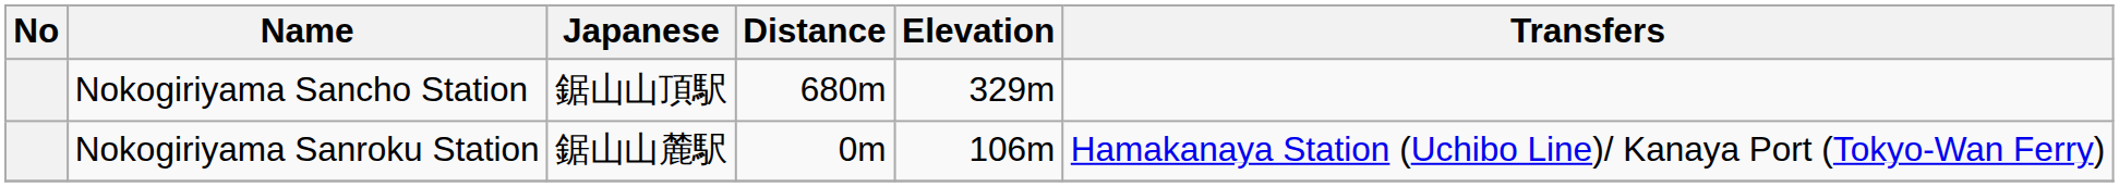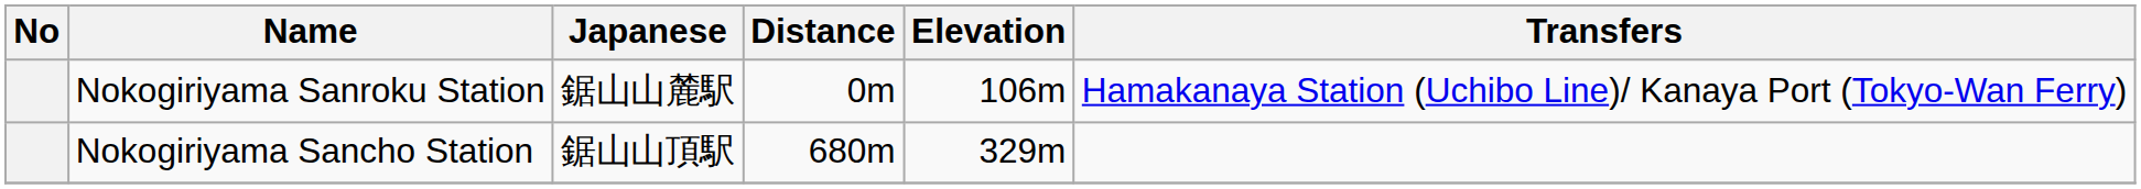 <table class="wikitable">
 <tr>
 <th>No</th>
 <th>Name</th>
 <th>Japanese</th>
 <th>Distance</th>
 <th>Elevation</th>
 <th>Transfers</th>
 </tr>
 <tr>
 <th></th>
+<td>Nokogiriyama Sanroku Station</td>
+<td>鋸山山麓駅</td>
+<td align=right>0m</td>
+<td align=right>106m</td>
+<td><a href='#'>Hamakanaya Station</a> (<a href='#'>Uchibo Line</a>)/ Kanaya Port (<a href='#'>Tokyo-Wan Ferry</a>)</td>
+</tr>
+<tr>
+<th></th>
 <td>Nokogiriyama Sancho Station</td>
 <td>鋸山山頂駅</td>
 <td align=right>680m</td>
 <td align=right>329m</td>
 <td></td>
 </tr>
 <tr>
-<th></th>
-<td>Nokogiriyama Sanroku Station</td>
-<td>鋸山山麓駅</td>
-<td align=right>0m</td>
-<td align=right>106m</td>
-<td><a href='#'>Hamakanaya Station</a> (<a href='#'>Uchibo Line</a>)/ Kanaya Port (<a href='#'>Tokyo-Wan Ferry</a>)</td>
-</tr>
-<tr>
 </tr>
 </table>
